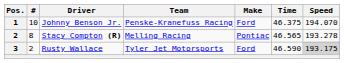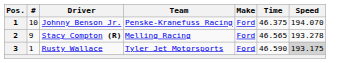 <table class="wikitable" style="font-size:95%">
 <tr>
 <th>Pos.</th>
 <th>#</th>
 <th>Driver</th>
 <th>Team</th>
 <th>Make</th>
 <th>Time</th>
 <th>Speed</th>
 </tr>
 <tr>
 <th>1</th>
 <td>10</td>
 <td><a href='#'>Johnny Benson Jr.</a></td>
 <td><a href='#'>Penske-Kranefuss Racing</a></td>
 <td><a href='#'>Ford</a></td>
 <td>46.375</td>
 <td>194.070</td>
 </tr>
 <tr>
 <th>2</th>
-<td>8</td>
+<td>9</td>
 <td><a href='#'>Stacy Compton</a> <strong>(R)</strong></td>
 <td><a href='#'>Melling Racing</a></td>
-<td><a href='#'>Pontiac</a></td>
+<td><a href='#'>Ford</a></td>
 <td>46.565</td>
 <td>193.278</td>
 </tr>
 <tr>
 <th>3</th>
-<td>2</td>
+<td>1</td>
 <td><a href='#'>Rusty Wallace</a></td>
 <td><a href='#'>Tyler Jet Motorsports</a></td>
 <td><a href='#'>Ford</a></td>
 <td>46.590</td>
 <td style="background: lightgrey;">193.175</td>
 </tr>
 <tr>
 <th colspan="7"></th>
 </tr>
 </table>
